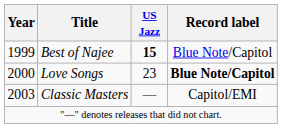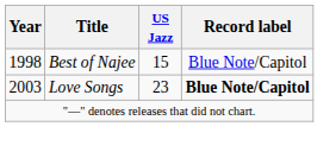 <table class="wikitable">
 <tr>
 <th>Year</th>
 <th>Title</th>
 <th style="width:35px;"><small><a href='#'>US Jazz</a></small><br></th>
 <th>Record label</th>
 </tr>
 <tr>
-<td>1999</td>
+<td>1998</td>
 <td><em>Best of Najee</em></td>
-<td align=center><strong>15</strong></td>
+<td align=center>15</td>
 <td align=center><a href='#'>Blue Note</a>/Capitol</td>
 </tr>
 <tr>
-<td>2000</td>
+<td>2003</td>
 <td><em>Love Songs</em></td>
 <td align=center>23</td>
 <td align=center><strong>Blue Note/Capitol</strong></td>
 </tr>
 <tr>
-<td>2003</td>
-<td><em>Classic Masters</em></td>
-<td align=center>―</td>
-<td align=center>Capitol/EMI</td>
-</tr>
-<tr>
 <td colspan="4" style="text-align:center; font-size:9pt;">"—" denotes releases that did not chart.</td>
 </tr>
 </table>
